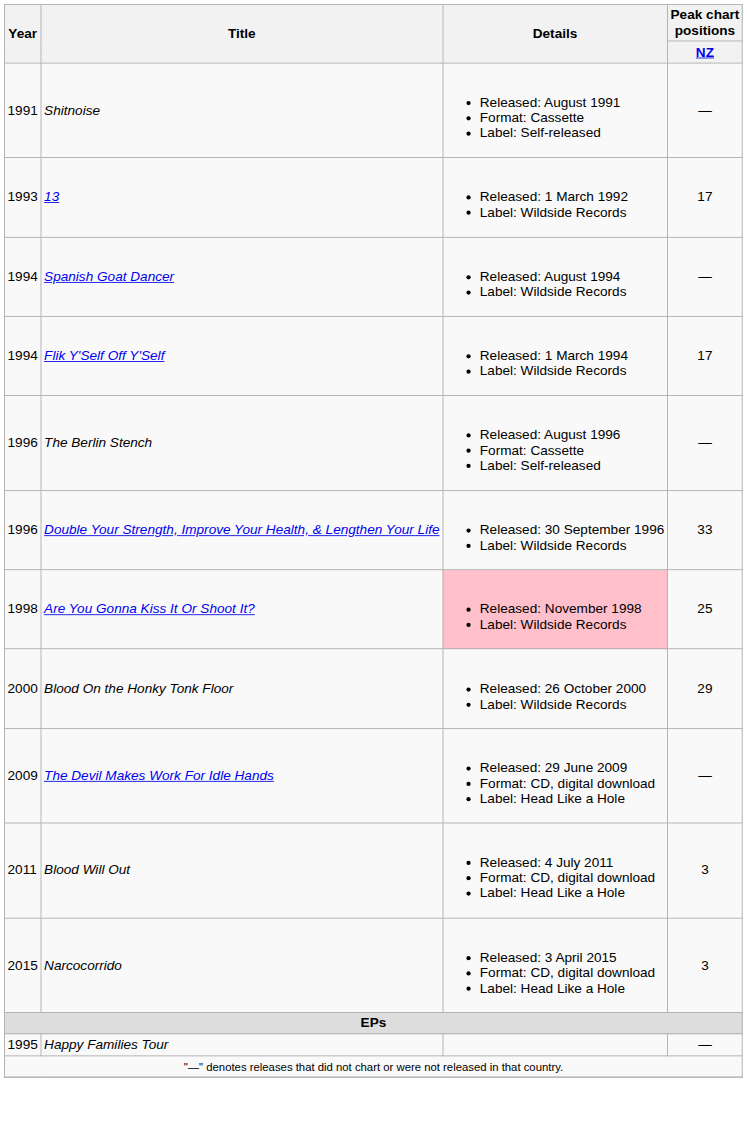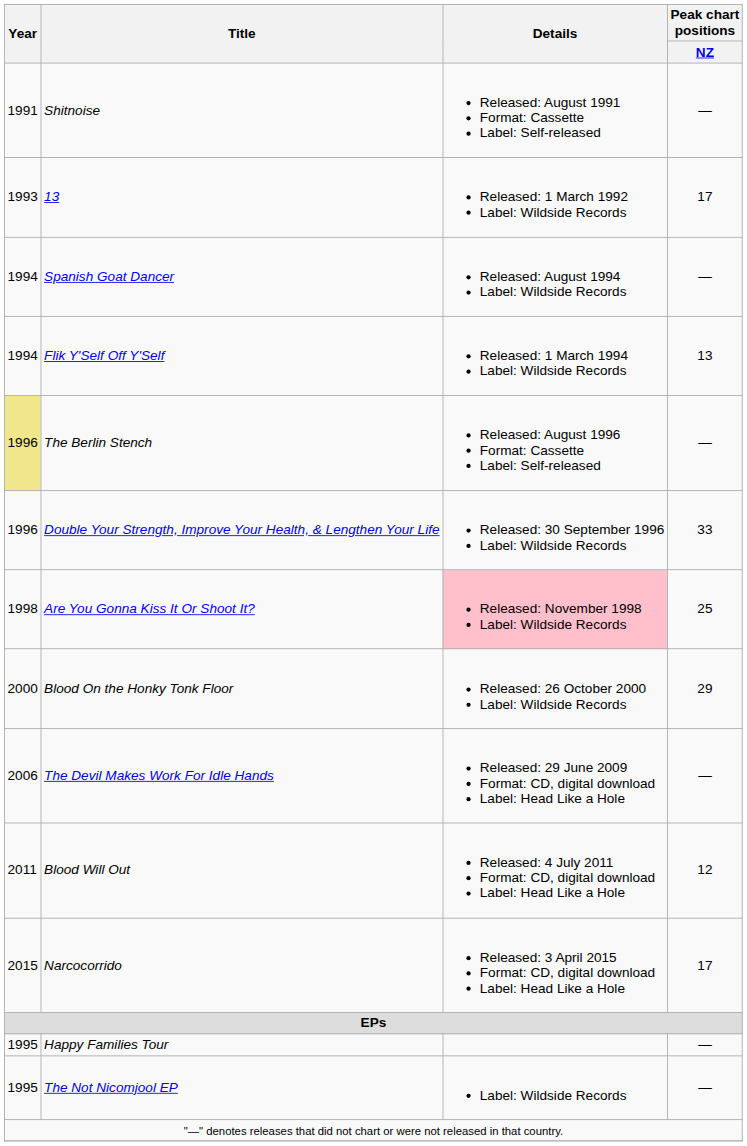 <table class="wikitable plainrowheaders">
 <tr>
 <th rowspan="2">Year</th>
 <th rowspan="2">Title</th>
 <th rowspan="2">Details</th>
 <th>Peak chart<br>positions</th>
 </tr>
 <tr>
 <th><a href='#'>NZ</a></th>
 </tr>
 <tr>
 <td>1991</td>
 <td><em>Shitnoise</em></td>
 <td><br><ul><li>Released: August 1991</li><li>Format: Cassette</li><li>Label: Self-released</li></ul></td>
 <td align=center>—</td>
 </tr>
 <tr>
 <td>1993</td>
 <td><em><a href='#'>13</a></em></td>
 <td><br><ul><li>Released: 1 March 1992</li><li>Label: Wildside Records</li></ul></td>
 <td align=center>17</td>
 </tr>
 <tr>
 <td>1994</td>
 <td><em><a href='#'>Spanish Goat Dancer</a></em></td>
 <td><br><ul><li>Released: August 1994</li><li>Label: Wildside Records</li></ul></td>
 <td align=center>—</td>
 </tr>
 <tr>
 <td>1994</td>
 <td><em><a href='#'>Flik Y'Self Off Y'Self</a></em></td>
 <td><br><ul><li>Released: 1 March 1994</li><li>Label: Wildside Records</li></ul></td>
-<td align=center>17</td>
+<td align=center>13</td>
 </tr>
 <tr>
-<td>1996</td>
+<td style="background: khaki;">1996</td>
 <td><em>The Berlin Stench</em></td>
 <td><br><ul><li>Released: August 1996</li><li>Format: Cassette</li><li>Label: Self-released</li></ul></td>
 <td align=center>—</td>
 </tr>
 <tr>
 <td>1996</td>
 <td><em><a href='#'>Double Your Strength, Improve Your Health, & Lengthen Your Life</a></em></td>
 <td><br><ul><li>Released: 30 September 1996</li><li>Label: Wildside Records</li></ul></td>
 <td align=center>33</td>
 </tr>
 <tr>
 <td>1998</td>
 <td><em><a href='#'>Are You Gonna Kiss It Or Shoot It?</a></em></td>
 <td style="background: pink;"><br><ul><li>Released: November 1998</li><li>Label: Wildside Records</li></ul></td>
 <td align=center>25</td>
 </tr>
 <tr>
 <td>2000</td>
 <td><em>Blood On the Honky Tonk Floor</em></td>
 <td><br><ul><li>Released: 26 October 2000</li><li>Label: Wildside Records</li></ul></td>
 <td align=center>29</td>
 </tr>
 <tr>
-<td>2009</td>
+<td>2006</td>
 <td><em><a href='#'>The Devil Makes Work For Idle Hands</a></em></td>
 <td><br><ul><li>Released: 29 June 2009</li><li>Format: CD, digital download</li><li>Label: Head Like a Hole</li></ul></td>
 <td align=center>—</td>
 </tr>
 <tr>
 <td>2011</td>
 <td><em>Blood Will Out</em></td>
 <td><br><ul><li>Released: 4 July 2011</li><li>Format: CD, digital download</li><li>Label: Head Like a Hole</li></ul></td>
-<td align=center>3</td>
+<td align=center>12</td>
 </tr>
 <tr>
 <td>2015</td>
 <td><em>Narcocorrido</em></td>
 <td><br><ul><li>Released: 3 April 2015</li><li>Format: CD, digital download</li><li>Label: Head Like a Hole</li></ul></td>
-<td align=center>3</td>
+<td align=center>17</td>
 </tr>
 <tr bgcolor="#DDDDDD">
 <td colspan=4 align=center><strong>EPs</strong></td>
 </tr>
 <tr>
 <td>1995</td>
 <td><em>Happy Families Tour</em></td>
 <td></td>
 <td align=center>—</td>
 </tr>
 <tr>
+<td>1995</td>
+<td><em><a href='#'>The Not Nicomjool EP</a></em></td>
+<td><br><ul><li>Label: Wildside Records</li></ul></td>
+<td align=center>—</td>
+</tr>
+<tr>
 <td align=center colspan=4><small>"—" denotes releases that did not chart or were not released in that country.</small></td>
 </tr>
 <tr>
 </tr>
 </table>
